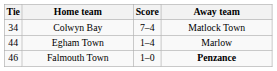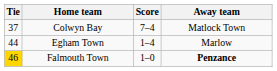 <table class="wikitable" style="text-align:center;">
 <tr>
 <th width=20>Tie</th>
 <th width=175>Home team</th>
 <th width=20>Score</th>
 <th width=175>Away team</th>
 </tr>
 <tr>
-<td>34</td>
+<td>37</td>
 <td>Colwyn Bay</td>
 <td>7–4</td>
 <td>Matlock Town</td>
 </tr>
 <tr>
 <td>44</td>
 <td>Egham Town</td>
 <td>1–4</td>
 <td>Marlow</td>
 </tr>
 <tr>
-<td>46</td>
+<td style="background: gold;">46</td>
 <td>Falmouth Town</td>
 <td>1–0</td>
 <td><strong>Penzance</strong></td>
 </tr>
 </table>
